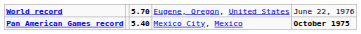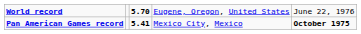 <table class="wikitable">
 <tr>
 <td><strong><a href='#'>World record</a></strong></td>
 <td></td>
 <td><strong>5.70</strong></td>
 <td><a href='#'>Eugene, Oregon</a>, <a href='#'>United States</a></td>
 <td>June 22, 1976</td>
 </tr>
 <tr>
 <td><strong><a href='#'>Pan American Games record</a></strong></td>
 <td></td>
-<td><strong>5.40</strong></td>
+<td><strong>5.41</strong></td>
 <td><a href='#'>Mexico City</a>, <a href='#'>Mexico</a></td>
 <td><strong>October 1975</strong></td>
 </tr>
 </table>
